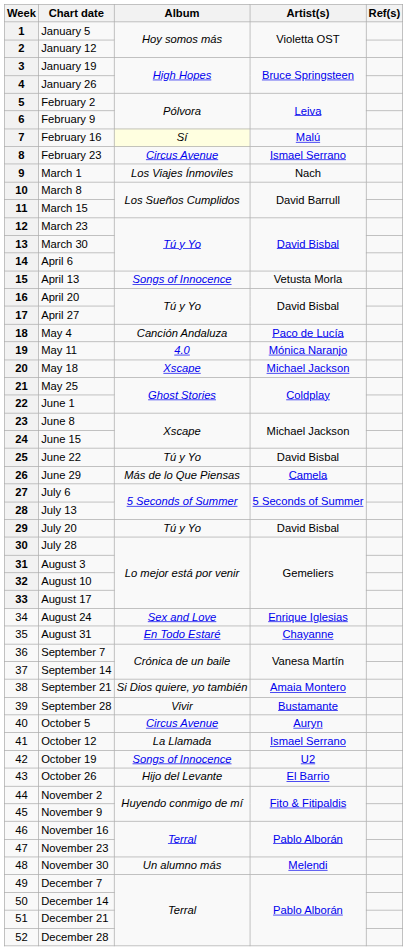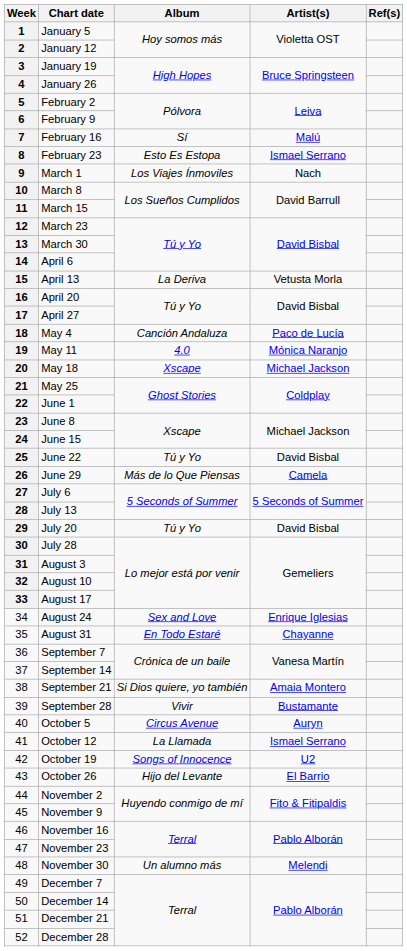 <table class="wikitable" style="text-align: center;">
 <tr>
 <th>Week</th>
 <th>Chart date</th>
 <th>Album</th>
 <th>Artist(s)</th>
 <th>Ref(s)</th>
 </tr>
 <tr>
 <th>1</th>
 <td style="text-align: left;">January 5</td>
 <td rowspan=2><em>Hoy somos más</em></td>
 <td rowspan=2>Violetta OST</td>
 <td></td>
 </tr>
 <tr>
 <th>2</th>
 <td style="text-align: left;">January 12</td>
 <td></td>
 </tr>
 <tr>
 <th>3</th>
 <td style="text-align: left;">January 19</td>
 <td rowspan=2><em><a href='#'>High Hopes</a></em></td>
 <td rowspan=2><a href='#'>Bruce Springsteen</a></td>
 <td></td>
 </tr>
 <tr>
 <th>4</th>
 <td style="text-align: left;">January 26</td>
 <td></td>
 </tr>
 <tr>
 <th>5</th>
 <td style="text-align: left;">February 2</td>
 <td rowspan=2><em>Pólvora</em></td>
 <td rowspan=2><a href='#'>Leiva</a></td>
 <td></td>
 </tr>
 <tr>
 <th>6</th>
 <td style="text-align: left;">February 9</td>
 <td></td>
 </tr>
 <tr>
 <th>7</th>
 <td style="text-align: left;">February 16</td>
-<td style="background: lightyellow;"><em>Sí</em></td>
+<td><em>Sí</em></td>
 <td><a href='#'>Malú</a></td>
 <td></td>
 </tr>
 <tr>
 <th>8</th>
 <td style="text-align: left;">February 23</td>
-<td><em><a href='#'>Circus Avenue</a></em></td>
+<td><em>Esto Es Estopa</em></td>
 <td><a href='#'>Ismael Serrano</a></td>
 <td></td>
 </tr>
 <tr>
 <th>9</th>
 <td style="text-align: left;">March 1</td>
 <td><em>Los Viajes Ínmoviles</em></td>
 <td>Nach</td>
 <td></td>
 </tr>
 <tr>
 <th>10</th>
 <td style="text-align: left;">March 8</td>
 <td rowspan=2><em>Los Sueños Cumplidos</em></td>
 <td rowspan=2>David Barrull</td>
 <td></td>
 </tr>
 <tr>
 <th>11</th>
 <td style="text-align: left;">March 15</td>
 <td></td>
 </tr>
 <tr>
 <th>12</th>
 <td style="text-align: left;">March 23</td>
 <td rowspan=3><em><a href='#'>Tú y Yo</a></em></td>
 <td rowspan=3><a href='#'>David Bisbal</a></td>
 <td></td>
 </tr>
 <tr>
 <th>13</th>
 <td style="text-align: left;">March 30</td>
 <td></td>
 </tr>
 <tr>
 <th>14</th>
 <td style="text-align: left;">April 6</td>
 <td></td>
 </tr>
 <tr>
 <th>15</th>
 <td style="text-align: left;">April 13</td>
-<td><em><a href='#'>Songs of Innocence</a></em></td>
+<td><em>La Deriva</em></td>
 <td>Vetusta Morla</td>
 <td></td>
 </tr>
 <tr>
 <th>16</th>
 <td style="text-align: left;">April 20</td>
 <td rowspan=2><em>Tú y Yo</em></td>
 <td rowspan=2>David Bisbal</td>
 <td></td>
 </tr>
 <tr>
 <th>17</th>
 <td style="text-align: left;">April 27</td>
 <td></td>
 </tr>
 <tr>
 <th>18</th>
 <td style="text-align: left;">May 4</td>
 <td><em>Canción Andaluza</em></td>
 <td><a href='#'>Paco de Lucía</a></td>
 <td></td>
 </tr>
 <tr>
 <th>19</th>
 <td style="text-align: left;">May 11</td>
 <td><em><a href='#'>4.0</a></em></td>
 <td><a href='#'>Mónica Naranjo</a></td>
 <td></td>
 </tr>
 <tr>
 <th>20</th>
 <td style="text-align: left;">May 18</td>
 <td><em><a href='#'>Xscape</a></em></td>
 <td><a href='#'>Michael Jackson</a></td>
 <td></td>
 </tr>
 <tr>
 <th>21</th>
 <td style="text-align: left;">May 25</td>
 <td rowspan="2"><em><a href='#'>Ghost Stories</a></em></td>
 <td rowspan="2"><a href='#'>Coldplay</a></td>
 <td></td>
 </tr>
 <tr>
 <th>22</th>
 <td style="text-align: left;">June 1</td>
 <td></td>
 </tr>
 <tr>
 <th>23</th>
 <td style="text-align: left;">June 8</td>
 <td rowspan="2"><em>Xscape</em></td>
 <td rowspan="2">Michael Jackson</td>
 <td></td>
 </tr>
 <tr>
 <th>24</th>
 <td style="text-align: left;">June 15</td>
 <td></td>
 </tr>
 <tr>
 <th>25</th>
 <td style="text-align: left;">June 22</td>
 <td><em>Tú y Yo</em></td>
 <td>David Bisbal</td>
 <td></td>
 </tr>
 <tr>
 <th>26</th>
 <td style="text-align: left;">June 29</td>
 <td><em>Más de lo Que Piensas</em></td>
 <td><a href='#'>Camela</a></td>
 <td></td>
 </tr>
 <tr>
 <th>27</th>
 <td style="text-align: left;">July 6</td>
 <td rowspan ="2"><em><a href='#'>5 Seconds of Summer</a></em></td>
 <td rowspan ="2"><a href='#'>5 Seconds of Summer</a></td>
 <td></td>
 </tr>
 <tr>
 <th>28</th>
 <td style="text-align: left;">July 13</td>
 <td></td>
 </tr>
 <tr>
 <th>29</th>
 <td style="text-align: left;">July 20</td>
 <td><em>Tú y Yo</em></td>
 <td>David Bisbal</td>
 <td></td>
 </tr>
 <tr>
 <th>30</th>
 <td style="text-align: left;">July 28</td>
 <td rowspan="4"><em>Lo mejor está por venir</em></td>
 <td rowspan="4">Gemeliers</td>
 <td></td>
 </tr>
 <tr>
 <th>31</th>
 <td style="text-align: left;">August 3</td>
 <td></td>
 </tr>
 <tr>
 <th>32</th>
 <td style="text-align: left;">August 10</td>
 <td></td>
 </tr>
 <tr>
 <th>33</th>
 <td style="text-align: left;">August 17</td>
 <td></td>
 </tr>
 <tr>
 <td>34</td>
 <td style="text-align: left;">August 24</td>
 <td><em><a href='#'>Sex and Love</a></em></td>
 <td><a href='#'>Enrique Iglesias</a></td>
 <td></td>
 </tr>
 <tr>
 <td>35</td>
 <td style="text-align: left;">August 31</td>
 <td><em><a href='#'>En Todo Estaré</a></em></td>
 <td><a href='#'>Chayanne</a></td>
 <td></td>
 </tr>
 <tr>
 <td>36</td>
 <td style="text-align: left;">September 7</td>
 <td rowspan="2"><em>Crónica de un baile</em></td>
 <td rowspan="2">Vanesa Martín</td>
 <td></td>
 </tr>
 <tr>
 <td>37</td>
 <td style="text-align: left;">September 14</td>
 <td></td>
 </tr>
 <tr>
 <td>38</td>
 <td style="text-align: left;">September 21</td>
 <td><em>Si Dios quiere, yo también</em></td>
 <td><a href='#'>Amaia Montero</a></td>
 <td></td>
 </tr>
 <tr>
 <td>39</td>
 <td style="text-align: left;">September 28</td>
 <td><em>Vivir</em></td>
 <td><a href='#'>Bustamante</a></td>
 <td></td>
 </tr>
 <tr>
 <td>40</td>
 <td style="text-align: left;">October 5</td>
 <td><em><a href='#'>Circus Avenue</a></em></td>
 <td><a href='#'>Auryn</a></td>
 <td></td>
 </tr>
 <tr>
 <td>41</td>
 <td style="text-align: left;">October 12</td>
 <td><em>La Llamada</em></td>
 <td><a href='#'>Ismael Serrano</a></td>
 <td></td>
 </tr>
 <tr>
 <td>42</td>
 <td style="text-align: left;">October 19</td>
 <td><em><a href='#'>Songs of Innocence</a></em></td>
 <td><a href='#'>U2</a></td>
 <td></td>
 </tr>
 <tr>
 <td>43</td>
 <td style="text-align: left;">October 26</td>
 <td><em>Hijo del Levante</em></td>
 <td><a href='#'>El Barrio</a></td>
 <td></td>
 </tr>
 <tr>
 <td>44</td>
 <td style="text-align: left;">November 2</td>
 <td rowspan="2"><em>Huyendo conmigo de mí</em></td>
 <td rowspan="2"><a href='#'>Fito & Fitipaldis</a></td>
 <td></td>
 </tr>
 <tr>
 <td>45</td>
 <td style="text-align: left;">November 9</td>
 <td></td>
 </tr>
 <tr>
 <td>46</td>
 <td style="text-align: left;">November 16</td>
 <td rowspan="2"><em><a href='#'>Terral</a></em></td>
 <td rowspan="2"><a href='#'>Pablo Alborán</a></td>
 <td></td>
 </tr>
 <tr>
 <td>47</td>
 <td style="text-align: left;">November 23</td>
 <td></td>
 </tr>
 <tr>
 <td>48</td>
 <td style="text-align: left;">November 30</td>
 <td><em>Un alumno más</em></td>
 <td><a href='#'>Melendi</a></td>
 <td></td>
 </tr>
 <tr>
 <td>49</td>
 <td style="text-align: left;">December 7</td>
 <td rowspan="4"><em>Terral</em></td>
 <td rowspan="4"><a href='#'>Pablo Alborán</a></td>
 <td></td>
 </tr>
 <tr>
 <td>50</td>
 <td style="text-align: left;">December 14</td>
 <td></td>
 </tr>
 <tr>
 <td>51</td>
 <td style="text-align: left;">December 21</td>
 <td></td>
 </tr>
 <tr>
 <td>52</td>
 <td style="text-align: left;">December 28</td>
 <td></td>
 </tr>
 </table>
